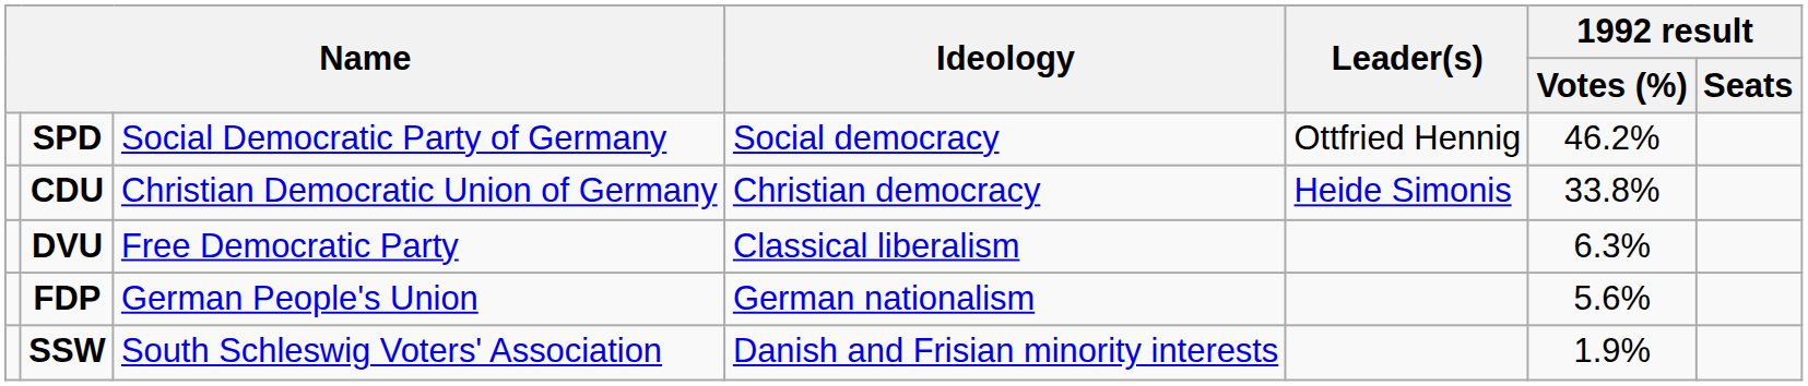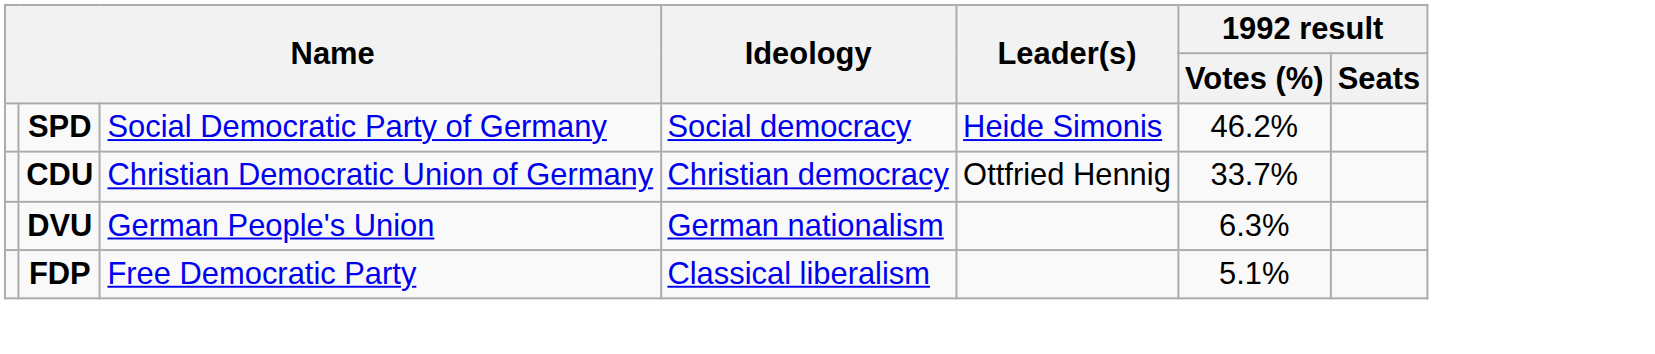 <table class="wikitable">
 <tr>
 <th rowspan=2 colspan=3>Name</th>
 <th rowspan=2>Ideology</th>
 <th rowspan=2>Leader(s)</th>
 <th colspan=2>1992 result</th>
 </tr>
 <tr>
 <th>Votes (%)</th>
 <th>Seats</th>
 </tr>
 <tr>
 <td bgcolor=></td>
 <td align=center><strong>SPD</strong></td>
 <td><a href='#'>Social Democratic Party of Germany</a><br></td>
 <td><a href='#'>Social democracy</a></td>
-<td>Ottfried Hennig</td>
+<td><a href='#'>Heide Simonis</a></td>
 <td align=center>46.2%</td>
 <td></td>
 </tr>
 <tr>
 <td bgcolor=></td>
 <td align=center><strong>CDU</strong></td>
 <td><a href='#'>Christian Democratic Union of Germany</a><br></td>
 <td><a href='#'>Christian democracy</a></td>
-<td><a href='#'>Heide Simonis</a></td>
-<td align=center>33.8%</td>
+<td>Ottfried Hennig</td>
+<td align=center>33.7%</td>
 <td></td>
 </tr>
 <tr>
 <td bgcolor=></td>
 <td align=center><strong>DVU</strong></td>
-<td><a href='#'>Free Democratic Party</a><br></td>
-<td><a href='#'>Classical liberalism</a></td>
+<td><a href='#'>German People's Union</a><br></td>
+<td><a href='#'>German nationalism</a></td>
 <td></td>
 <td align=center>6.3%</td>
 <td></td>
 </tr>
 <tr>
 <td bgcolor=></td>
 <td align=center><strong>FDP</strong></td>
-<td><a href='#'>German People's Union</a><br></td>
-<td><a href='#'>German nationalism</a></td>
+<td><a href='#'>Free Democratic Party</a><br></td>
+<td><a href='#'>Classical liberalism</a></td>
 <td></td>
-<td align=center>5.6%</td>
-<td></td>
-</tr>
-<tr>
-<td bgcolor=></td>
-<td align=center><strong>SSW</strong></td>
-<td><a href='#'>South Schleswig Voters' Association</a><br></td>
-<td><a href='#'>Danish and Frisian minority interests</a></td>
-<td></td>
-<td align=center>1.9%</td>
+<td align=center>5.1%</td>
 <td></td>
 </tr>
 </table>
